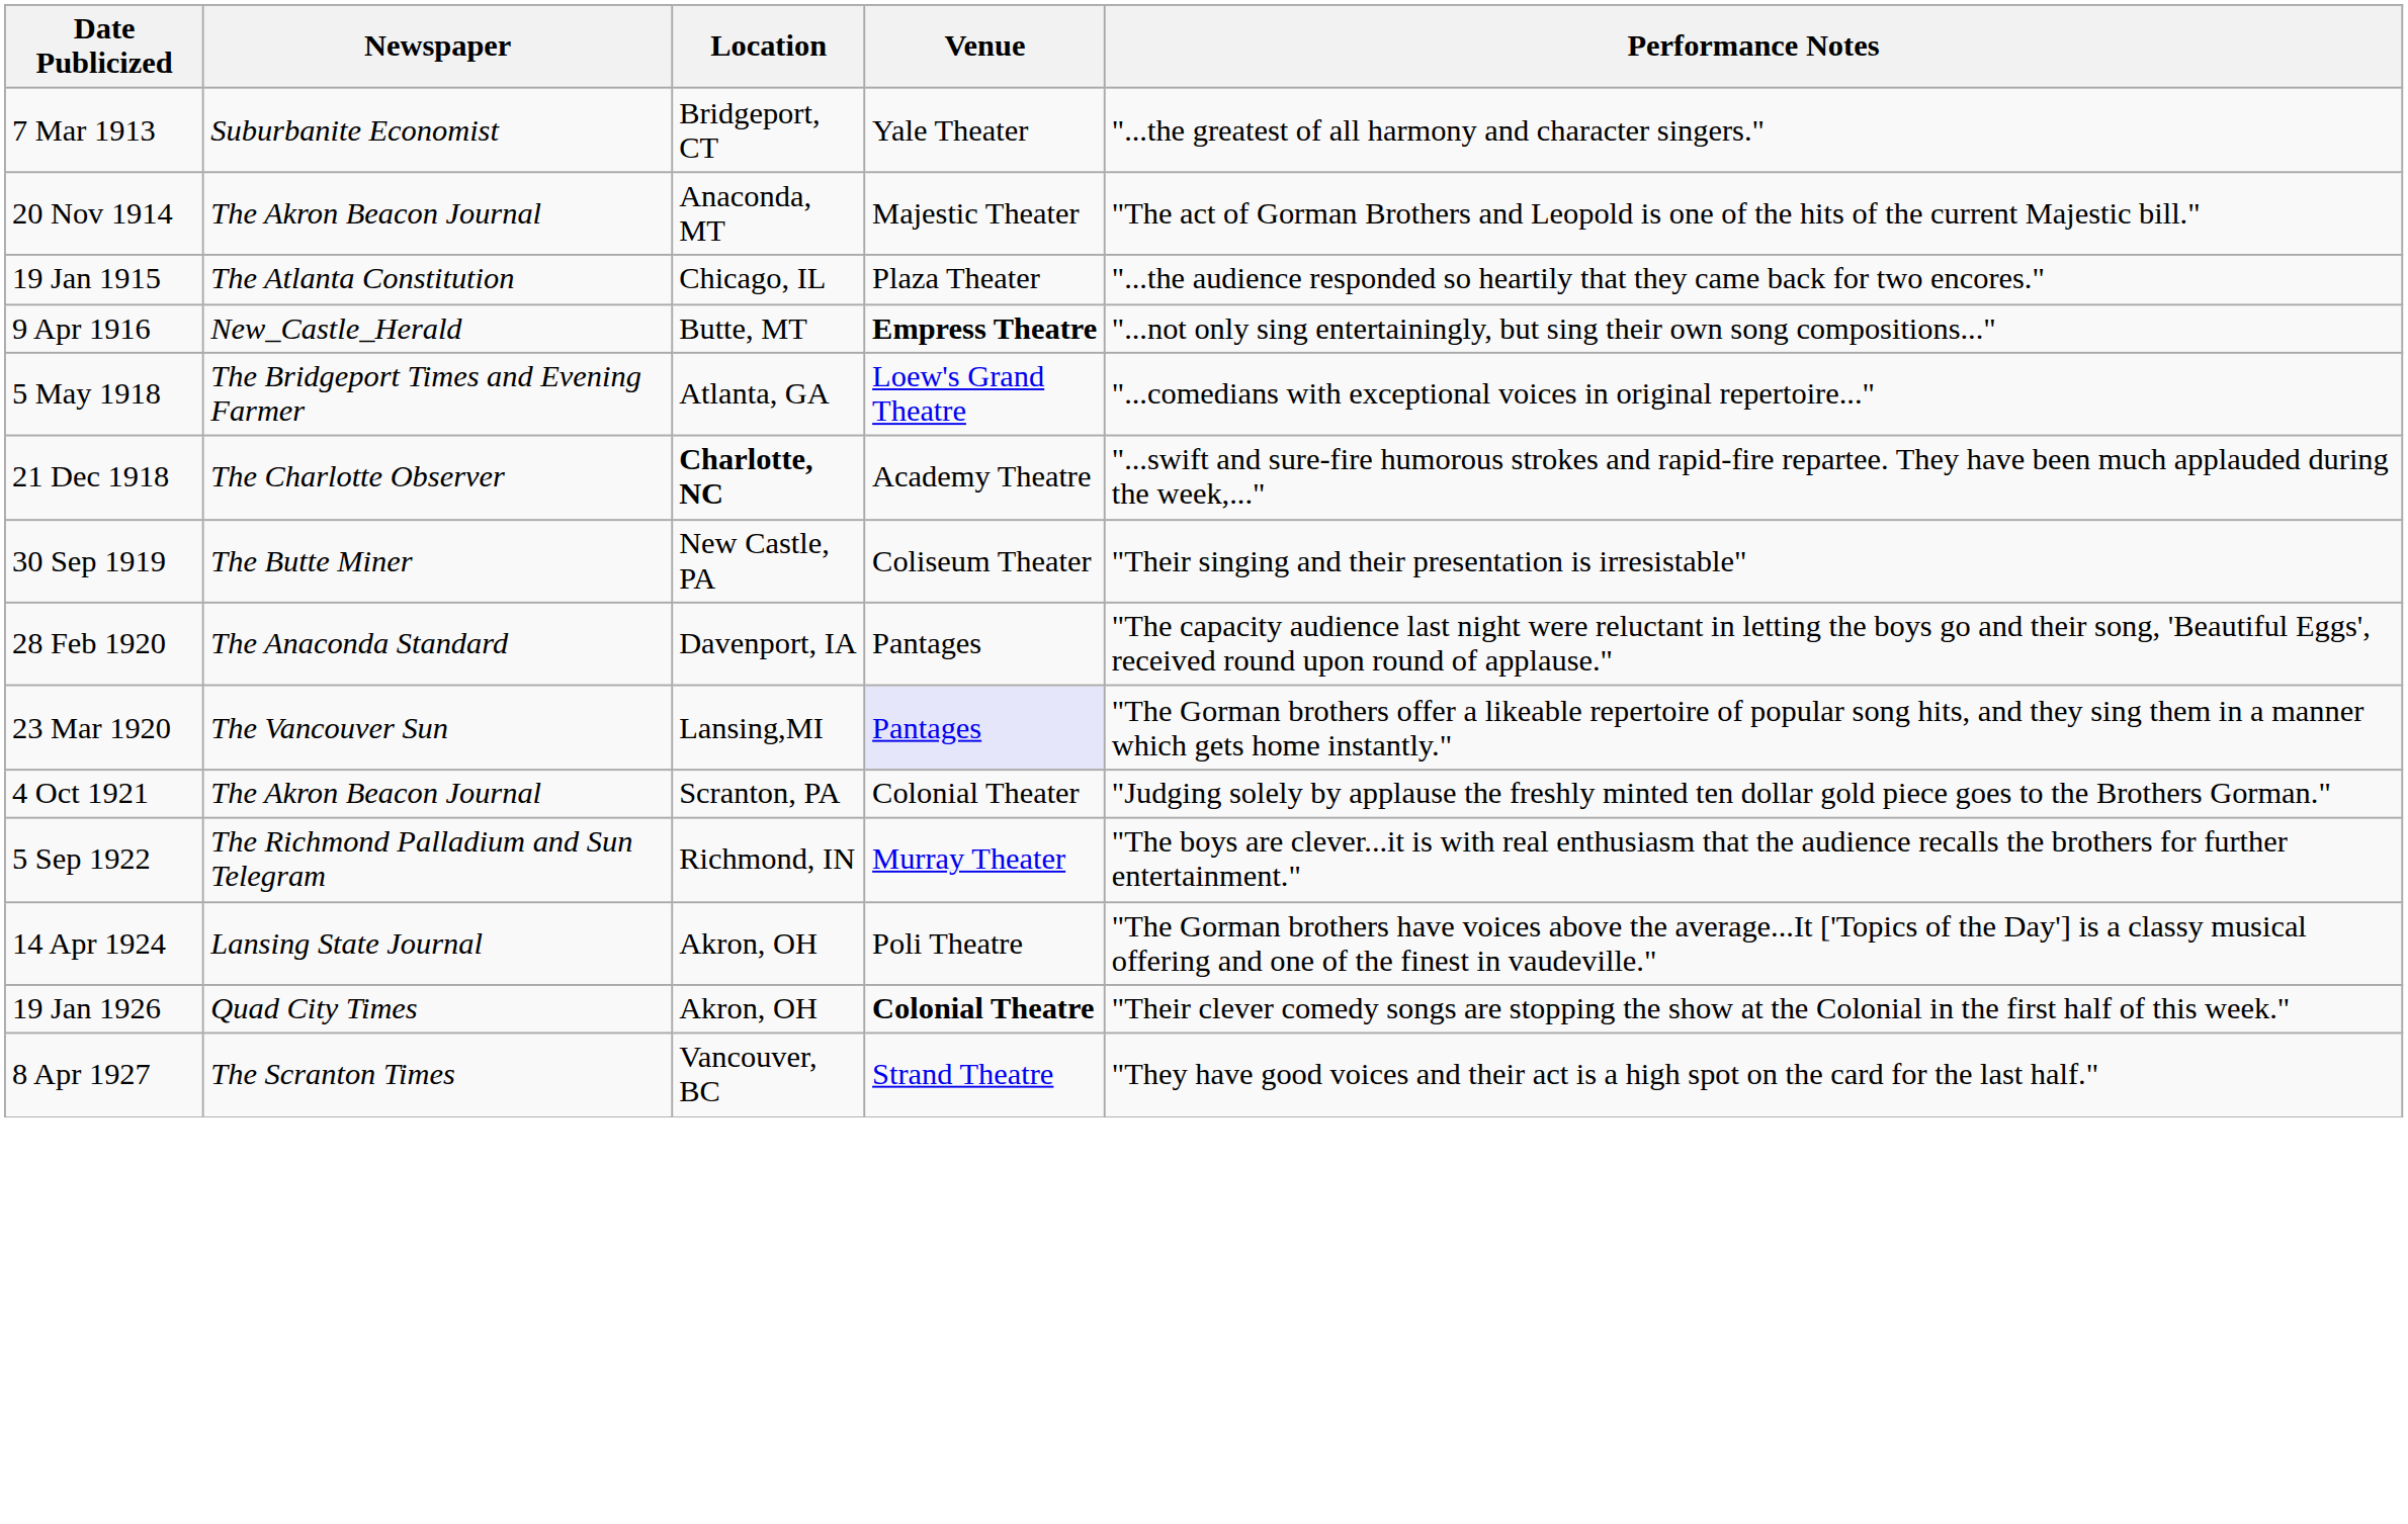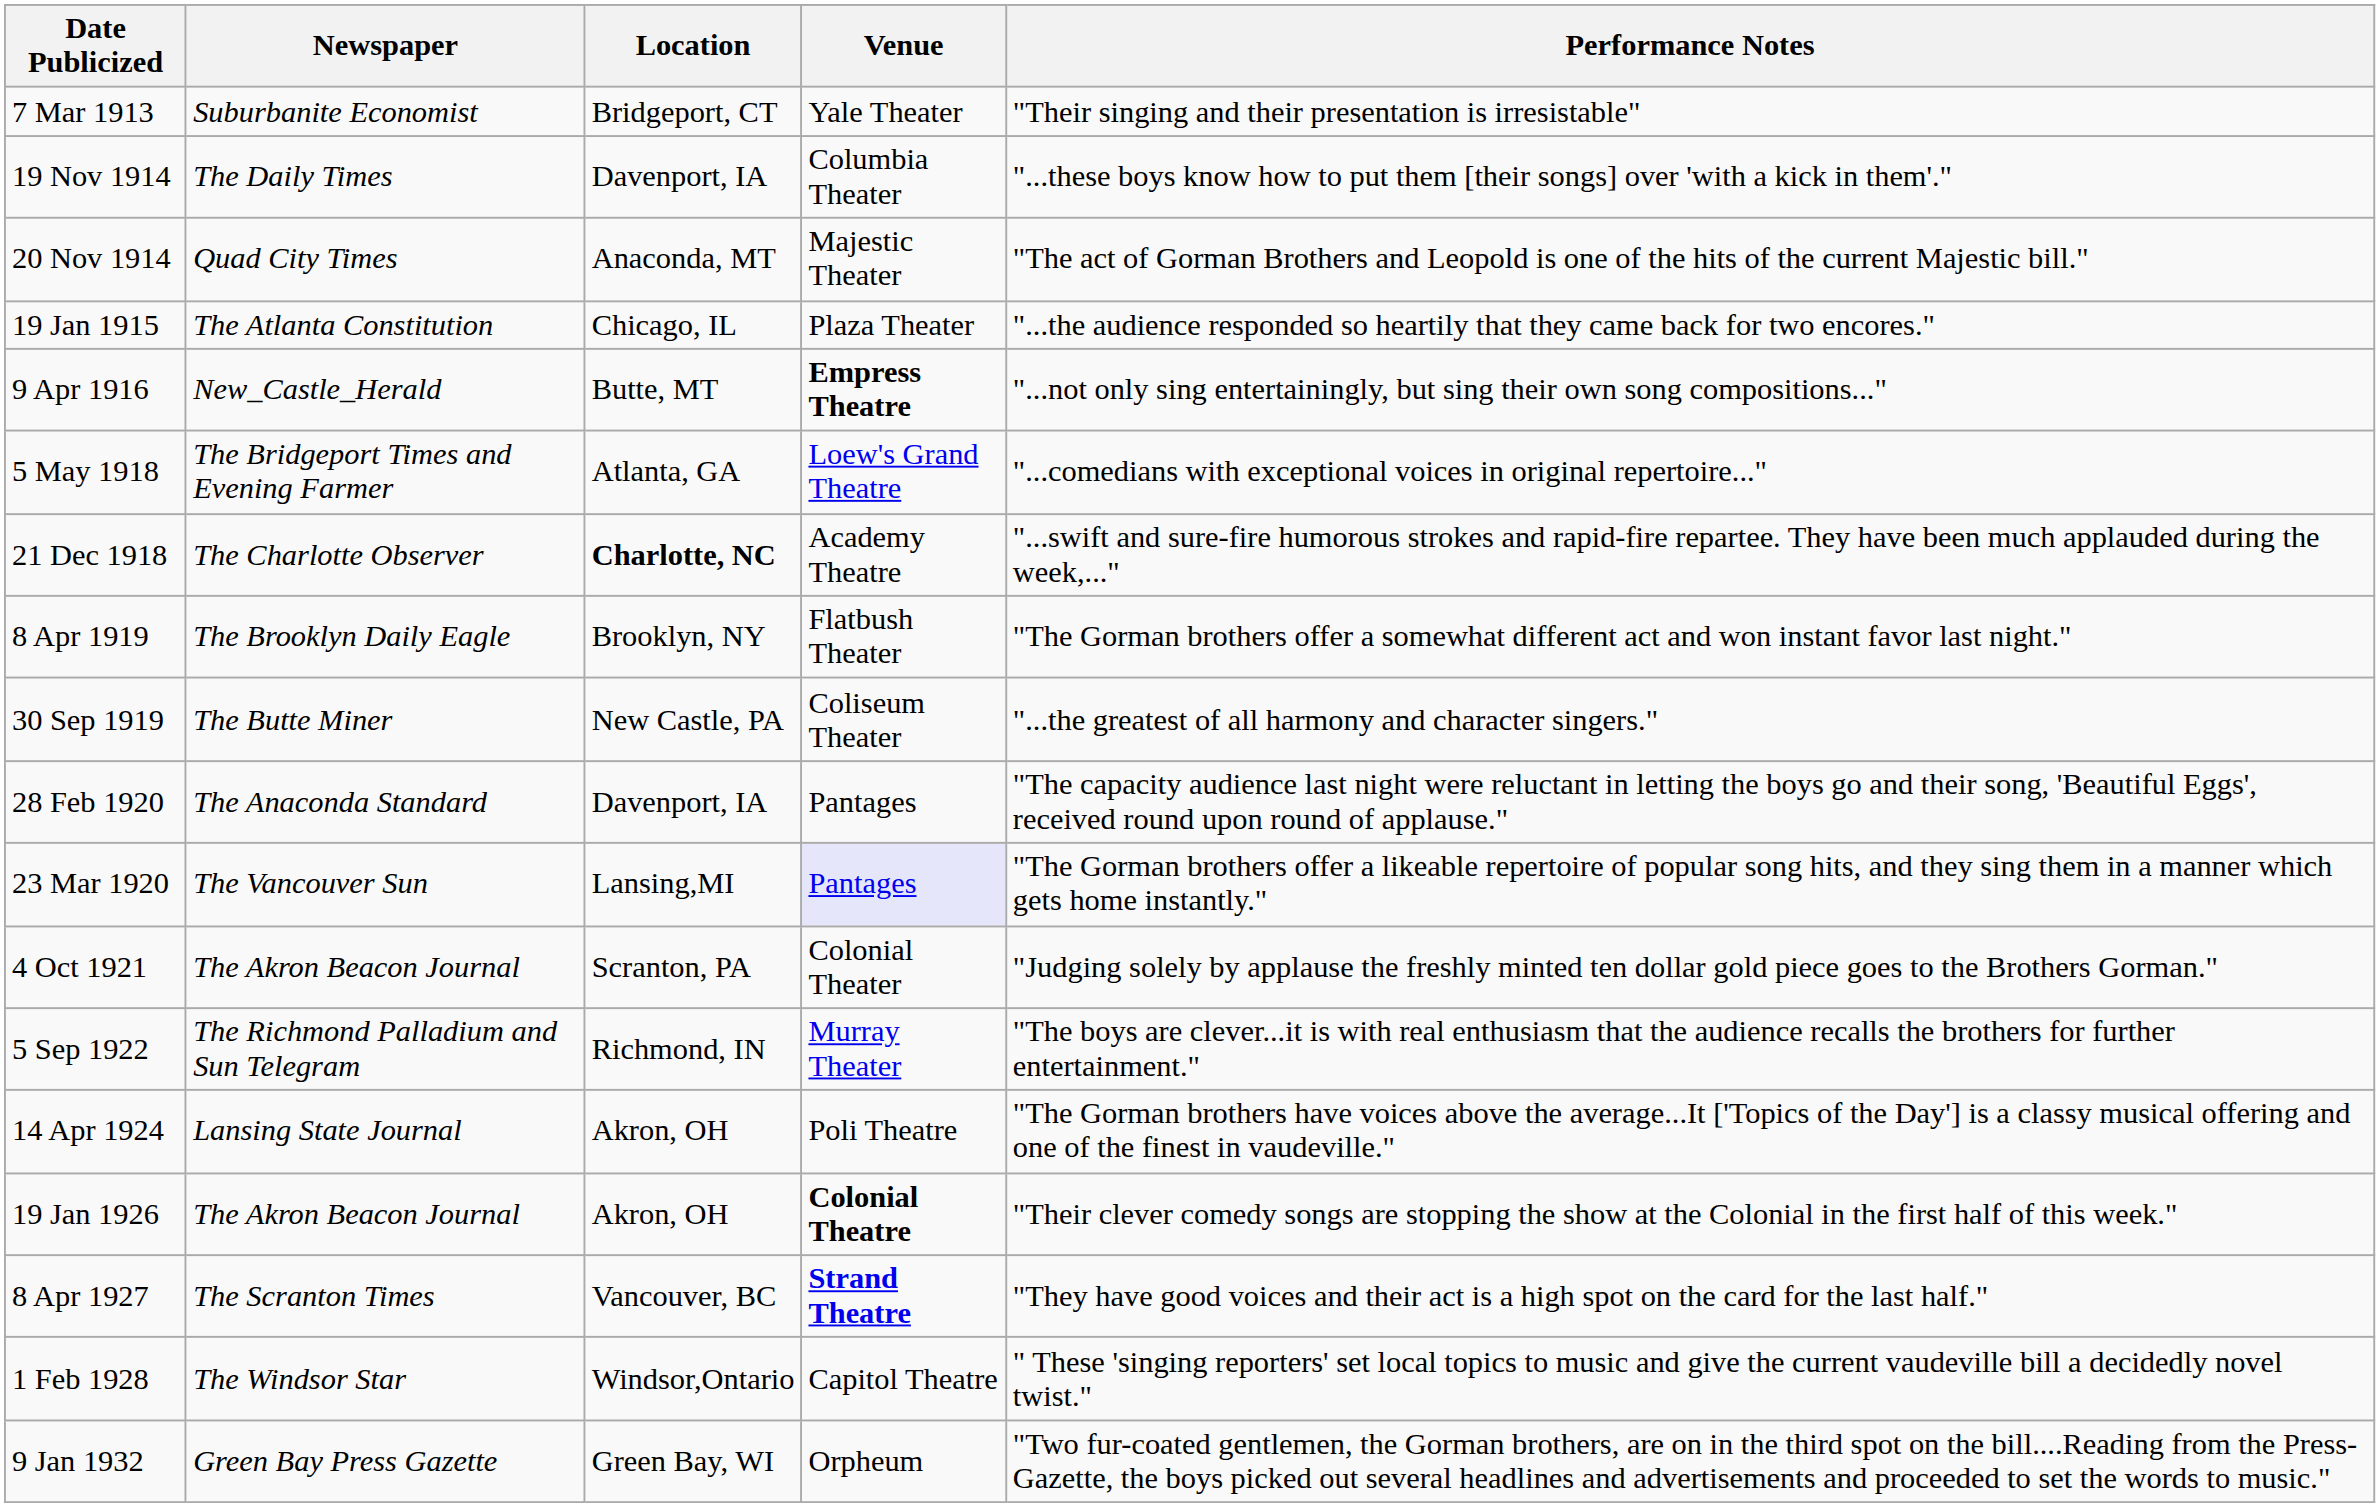 <table class="wikitable">
 <tr>
 <th>Date Publicized</th>
 <th>Newspaper</th>
 <th>Location</th>
 <th>Venue</th>
 <th>Performance Notes</th>
 </tr>
 <tr>
 <td>7 Mar 1913</td>
 <td><em>Suburbanite Economist</em></td>
 <td>Bridgeport, CT</td>
 <td>Yale Theater</td>
-<td>"...the greatest of all harmony and character singers."</td>
+<td>"Their singing and their presentation is irresistable"</td>
+</tr>
+<tr>
+<td>19 Nov 1914</td>
+<td><em>The Daily Times</em></td>
+<td>Davenport, IA</td>
+<td>Columbia Theater</td>
+<td>"...these boys know how to put them [their songs] over 'with a kick in them'."</td>
 </tr>
 <tr>
 <td>20 Nov 1914</td>
-<td><em>The Akron Beacon Journal</em></td>
+<td><em>Quad City Times</em></td>
 <td>Anaconda, MT</td>
 <td>Majestic Theater</td>
 <td>"The act of Gorman Brothers and Leopold is one of the hits of the current Majestic bill."</td>
 </tr>
 <tr>
 <td>19 Jan 1915</td>
 <td><em>The Atlanta Constitution</em></td>
 <td>Chicago, IL</td>
 <td>Plaza Theater</td>
 <td>"...the audience responded so heartily that they came back for two encores."</td>
 </tr>
 <tr>
 <td>9 Apr 1916</td>
 <td><em>New_Castle_Herald</em></td>
 <td>Butte, MT</td>
 <td><strong>Empress Theatre</strong></td>
 <td>"...not only sing entertainingly, but sing their own song compositions..."</td>
 </tr>
 <tr>
 <td>5 May 1918</td>
 <td><em>The Bridgeport Times and Evening Farmer</em></td>
 <td>Atlanta, GA</td>
 <td><a href='#'>Loew's Grand Theatre</a></td>
 <td>"...comedians with exceptional voices in original repertoire..."</td>
 </tr>
 <tr>
 <td>21 Dec 1918</td>
 <td><em>The Charlotte Observer</em></td>
 <td><strong>Charlotte, NC</strong></td>
 <td>Academy  Theatre</td>
 <td>"...swift and sure-fire humorous strokes and rapid-fire repartee. They have been much applauded during the week,..."</td>
 </tr>
 <tr>
+<td>8 Apr 1919</td>
+<td><em>The Brooklyn Daily Eagle</em></td>
+<td>Brooklyn, NY</td>
+<td>Flatbush Theater</td>
+<td>"The Gorman brothers offer a somewhat different act and won instant favor last night."</td>
+</tr>
+<tr>
 <td>30 Sep 1919</td>
 <td><em>The Butte Miner</em></td>
 <td>New Castle, PA</td>
 <td>Coliseum Theater</td>
-<td>"Their singing and their presentation is irresistable"</td>
+<td>"...the greatest of all harmony and character singers."</td>
 </tr>
 <tr>
 <td>28 Feb 1920</td>
 <td><em>The Anaconda Standard</em></td>
 <td>Davenport, IA</td>
 <td>Pantages</td>
 <td>"The capacity audience last night were reluctant in letting the boys go and their song, 'Beautiful Eggs', received round upon round of applause."</td>
 </tr>
 <tr>
 <td>23 Mar 1920</td>
 <td><em>The Vancouver Sun</em></td>
 <td>Lansing,MI</td>
 <td style="background: lavender;"><a href='#'>Pantages</a></td>
 <td>"The Gorman brothers offer a likeable repertoire of popular song hits, and they sing them in a manner which gets home instantly."</td>
 </tr>
 <tr>
 <td>4 Oct 1921</td>
 <td><em>The Akron Beacon Journal </em></td>
 <td>Scranton, PA</td>
 <td>Colonial Theater</td>
 <td>"Judging solely by applause the freshly minted ten dollar gold piece goes to the Brothers Gorman."</td>
 </tr>
 <tr>
 <td>5 Sep 1922</td>
 <td><em>The Richmond Palladium and Sun Telegram</em></td>
 <td>Richmond, IN</td>
 <td><a href='#'>Murray Theater</a></td>
 <td>"The boys are clever...it is with real enthusiasm that the audience recalls the brothers for further entertainment."</td>
 </tr>
 <tr>
 <td>14 Apr 1924</td>
 <td><em>Lansing State Journal </em></td>
 <td>Akron, OH</td>
 <td>Poli Theatre</td>
 <td>"The Gorman brothers have voices above the average...It ['Topics of the Day'] is a classy musical offering and one of the finest in vaudeville."</td>
 </tr>
 <tr>
 <td>19 Jan 1926</td>
-<td><em>Quad City Times</em></td>
+<td><em>The Akron Beacon Journal</em></td>
 <td>Akron, OH</td>
 <td><strong>Colonial Theatre</strong></td>
 <td>"Their clever comedy songs are stopping the show at the Colonial in the first half of this week."</td>
 </tr>
 <tr>
 <td>8 Apr 1927</td>
 <td><em>The Scranton Times</em></td>
 <td>Vancouver, BC</td>
-<td><a href='#'>Strand Theatre</a></td>
+<td><strong><a href='#'>Strand Theatre</a></strong></td>
 <td>"They have good voices and their act is a high spot on the card for the last half."</td>
 </tr>
+<tr>
+<td>1 Feb 1928</td>
+<td><em>The Windsor Star</em></td>
+<td>Windsor,Ontario</td>
+<td>Capitol Theatre</td>
+<td>" These 'singing reporters' set local topics to music and give the current vaudeville bill a decidedly novel twist."</td>
+</tr>
+<tr>
+<td>9 Jan 1932</td>
+<td><em>Green Bay Press Gazette</em></td>
+<td>Green Bay, WI</td>
+<td>Orpheum</td>
+<td>"Two fur-coated gentlemen, the Gorman brothers, are on in the third spot on the bill....Reading from the Press-Gazette, the boys picked out several headlines and advertisements and proceeded to set the words to music."  </td>
+</tr>
 </table>
